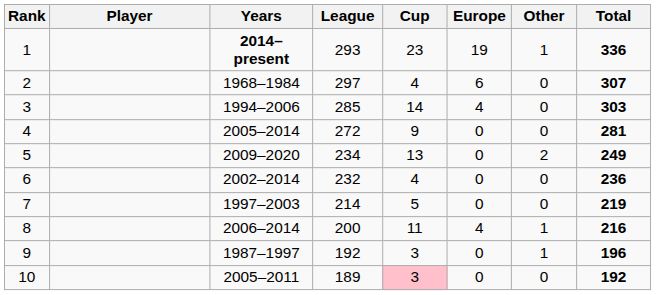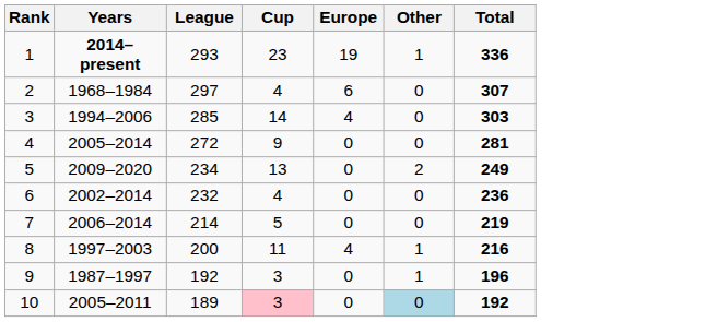 <table class="wikitable sortable nowrap" style="text-align:center">
 <tr>
 <th>Rank</th>
-<th width=160>Player</th>
 <th width=100>Years</th>
 <th width=65>League</th>
 <th width=60>Cup</th>
 <th width=60>Europe</th>
 <th width=60>Other</th>
 <th width=70>Total</th>
 </tr>
 <tr>
 <td>1</td>
-<td style="text-align:left"> <strong></strong></td>
 <td><strong>2014–present</strong></td>
 <td>293</td>
 <td>23</td>
 <td>19</td>
 <td>1</td>
 <td><strong>336</strong></td>
 </tr>
 <tr>
 <td>2</td>
-<td style="text-align:left"> </td>
 <td>1968–1984</td>
 <td>297</td>
 <td>4</td>
 <td>6</td>
 <td>0</td>
 <td><strong>307</strong></td>
 </tr>
 <tr>
 <td>3</td>
-<td style="text-align:left"> </td>
 <td>1994–2006</td>
 <td>285</td>
 <td>14</td>
 <td>4</td>
 <td>0</td>
 <td><strong>303</strong></td>
 </tr>
 <tr>
 <td>4</td>
-<td style="text-align:left"> </td>
 <td>2005–2014</td>
 <td>272</td>
 <td>9</td>
 <td>0</td>
 <td>0</td>
 <td><strong>281</strong></td>
 </tr>
 <tr>
 <td>5</td>
-<td style="text-align:left"> </td>
 <td>2009–2020</td>
 <td>234</td>
 <td>13</td>
 <td>0</td>
 <td>2</td>
 <td><strong>249</strong></td>
 </tr>
 <tr>
 <td>6</td>
-<td style="text-align:left"> </td>
 <td>2002–2014</td>
 <td>232</td>
 <td>4</td>
 <td>0</td>
 <td>0</td>
 <td><strong>236</strong></td>
 </tr>
 <tr>
 <td>7</td>
-<td style="text-align:left"> </td>
-<td>1997–2003</td>
+<td>2006–2014</td>
 <td>214</td>
 <td>5</td>
 <td>0</td>
 <td>0</td>
 <td><strong>219</strong></td>
 </tr>
 <tr>
 <td>8</td>
-<td style="text-align:left"> </td>
-<td>2006–2014</td>
+<td>1997–2003</td>
 <td>200</td>
 <td>11</td>
 <td>4</td>
 <td>1</td>
 <td><strong>216</strong></td>
 </tr>
 <tr>
 <td>9</td>
-<td style="text-align:left">  </td>
 <td>1987–1997</td>
 <td>192</td>
 <td>3</td>
 <td>0</td>
 <td>1</td>
 <td><strong>196</strong></td>
 </tr>
 <tr>
 <td>10</td>
-<td style="text-align:left"> </td>
 <td>2005–2011</td>
 <td>189</td>
 <td style="background: pink;">3</td>
 <td>0</td>
-<td>0</td>
+<td style="background: lightblue;">0</td>
 <td><strong>192</strong></td>
 </tr>
 </table>
